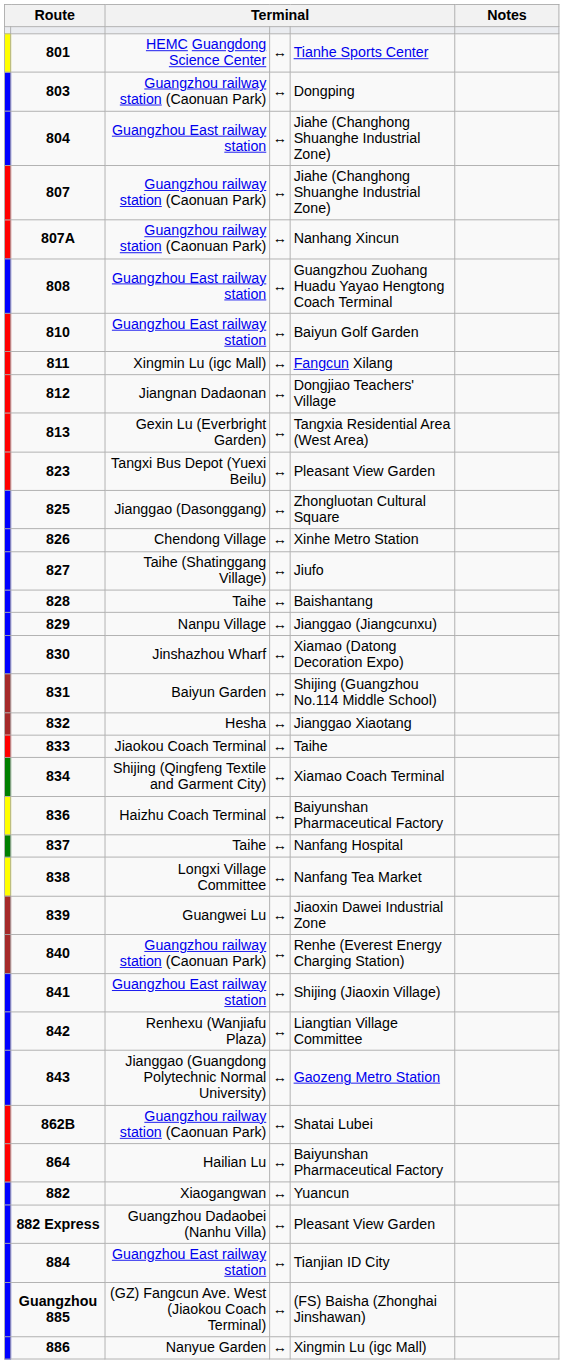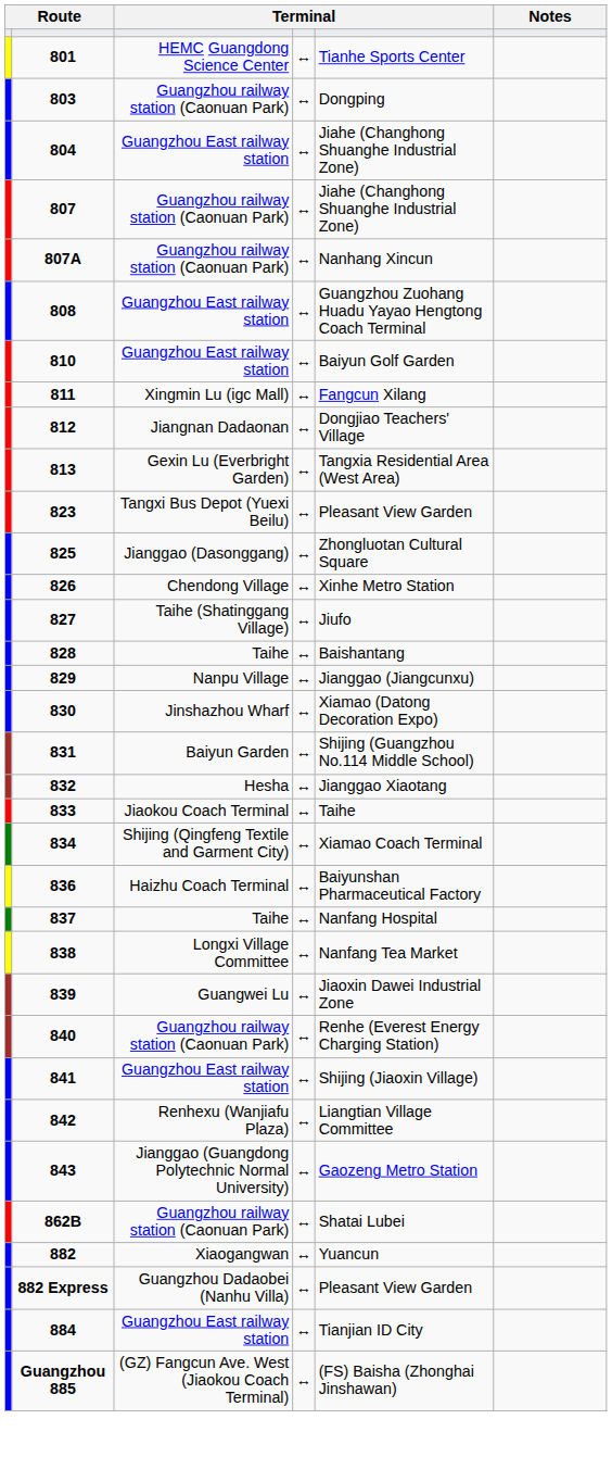 <table class="wikitable sortable" style="width:100%; text-align:center;">
 <tr>
 <th colspan="2" width="18%">Route</th>
 <th colspan="3">Terminal</th>
 <th width="19%">Notes</th>
 </tr>
 <tr style="background:#EAECF0" height=0>
 <td width="1%"></td>
 <td></td>
 <td width="30%"></td>
 <td></td>
 <td width="30%"></td>
 <td></td>
 </tr>
 <tr>
 <td style="background:yellow"></td>
 <td><strong>801</strong></td>
 <td align=right><a href='#'>HEMC</a> <a href='#'>Guangdong Science Center</a></td>
 <td>↔</td>
 <td align=left><a href='#'>Tianhe Sports Center</a></td>
 <td></td>
 </tr>
 <tr>
 <td style="background:blue"></td>
 <td><strong>803</strong></td>
 <td align=right><a href='#'>Guangzhou railway station</a> (Caonuan Park)</td>
 <td>↔</td>
 <td align=left>Dongping</td>
 <td></td>
 </tr>
 <tr>
 <td style="background:blue"></td>
 <td><strong>804</strong></td>
 <td align=right><a href='#'>Guangzhou East railway station</a></td>
 <td>↔</td>
 <td align=left>Jiahe (Changhong Shuanghe Industrial Zone)</td>
 <td></td>
 </tr>
 <tr>
 <td style="background:red"></td>
 <td><strong>807</strong></td>
 <td align=right><a href='#'>Guangzhou railway station</a> (Caonuan Park)</td>
 <td>↔</td>
 <td align=left>Jiahe (Changhong Shuanghe Industrial Zone)</td>
 <td></td>
 </tr>
 <tr>
 <td style="background:red"></td>
 <td><strong>807A</strong></td>
 <td align=right><a href='#'>Guangzhou railway station</a> (Caonuan Park)</td>
 <td>↔</td>
 <td align=left>Nanhang Xincun</td>
 <td></td>
 </tr>
 <tr>
 <td style="background:blue"></td>
 <td><strong>808</strong></td>
 <td align=right><a href='#'>Guangzhou East railway station</a></td>
 <td>↔</td>
 <td align=left>Guangzhou Zuohang Huadu Yayao Hengtong Coach Terminal</td>
 <td></td>
 </tr>
 <tr>
 <td style="background:red"></td>
 <td><strong>810</strong></td>
 <td align=right><a href='#'>Guangzhou East railway station</a></td>
 <td>↔</td>
 <td align=left>Baiyun Golf Garden</td>
 <td></td>
 </tr>
 <tr>
 <td style="background:red"></td>
 <td><strong>811</strong></td>
 <td align=right>Xingmin Lu (igc Mall)</td>
 <td>↔</td>
 <td align=left><a href='#'>Fangcun</a> Xilang</td>
 <td></td>
 </tr>
 <tr>
 <td style="background:red"></td>
 <td><strong>812</strong></td>
 <td align=right>Jiangnan Dadaonan</td>
 <td>↔</td>
 <td align=left>Dongjiao Teachers' Village</td>
 <td></td>
 </tr>
 <tr>
 <td style="background:red"></td>
 <td><strong>813</strong></td>
 <td align=right>Gexin Lu (Everbright Garden)</td>
 <td>↔</td>
 <td align=left>Tangxia Residential Area (West Area)</td>
 <td></td>
 </tr>
 <tr>
 <td style="background:red"></td>
 <td><strong>823</strong></td>
 <td align=right>Tangxi Bus Depot (Yuexi Beilu)</td>
 <td>↔</td>
 <td align=left>Pleasant View Garden</td>
 <td></td>
 </tr>
 <tr>
 <td style="background:blue"></td>
 <td><strong>825</strong></td>
 <td align=right>Jianggao (Dasonggang)</td>
 <td>↔</td>
 <td align=left>Zhongluotan Cultural Square</td>
 <td></td>
 </tr>
 <tr>
 <td style="background:blue"></td>
 <td><strong>826</strong></td>
 <td align=right>Chendong Village</td>
 <td>↔</td>
 <td align=left>Xinhe Metro Station</td>
 <td></td>
 </tr>
 <tr>
 <td style="background:blue"></td>
 <td><strong>827</strong></td>
 <td align=right>Taihe (Shatinggang Village)</td>
 <td>↔</td>
 <td align=left>Jiufo</td>
 <td></td>
 </tr>
 <tr>
 <td style="background:blue"></td>
 <td><strong>828</strong></td>
 <td align=right>Taihe</td>
 <td>↔</td>
 <td align=left>Baishantang</td>
 <td></td>
 </tr>
 <tr>
 <td style="background:blue"></td>
 <td><strong>829</strong></td>
 <td align=right>Nanpu Village</td>
 <td>↔</td>
 <td align=left>Jianggao (Jiangcunxu)</td>
 <td></td>
 </tr>
 <tr>
 <td style="background:blue"></td>
 <td><strong>830</strong></td>
 <td align=right>Jinshazhou Wharf</td>
 <td>↔</td>
 <td align=left>Xiamao (Datong Decoration Expo)</td>
 <td></td>
 </tr>
 <tr>
 <td style="background:brown"></td>
 <td><strong>831</strong></td>
 <td align=right>Baiyun Garden</td>
 <td>↔</td>
 <td align=left>Shijing (Guangzhou No.114 Middle School)</td>
 <td></td>
 </tr>
 <tr>
 <td style="background:brown"></td>
 <td><strong>832</strong></td>
 <td align=right>Hesha</td>
 <td>↔</td>
 <td align=left>Jianggao Xiaotang</td>
 <td></td>
 </tr>
 <tr>
 <td style="background:red"></td>
 <td><strong>833</strong></td>
 <td align=right>Jiaokou Coach Terminal</td>
 <td>↔</td>
 <td align=left>Taihe</td>
 <td></td>
 </tr>
 <tr>
 <td style="background:green"></td>
 <td><strong>834</strong></td>
 <td align=right>Shijing (Qingfeng Textile and Garment City)</td>
 <td>↔</td>
 <td align=left>Xiamao Coach Terminal</td>
 <td></td>
 </tr>
 <tr>
 <td style="background:yellow"></td>
 <td><strong>836</strong></td>
 <td align=right>Haizhu Coach Terminal</td>
 <td>↔</td>
 <td align=left>Baiyunshan Pharmaceutical Factory</td>
 <td></td>
 </tr>
 <tr>
 <td style="background:green"></td>
 <td><strong>837</strong></td>
 <td align=right>Taihe</td>
 <td>↔</td>
 <td align=left>Nanfang Hospital</td>
 <td></td>
 </tr>
 <tr>
 <td style="background:yellow"></td>
 <td><strong>838</strong></td>
 <td align=right>Longxi Village Committee</td>
 <td>↔</td>
 <td align=left>Nanfang Tea Market</td>
 <td></td>
 </tr>
 <tr>
 <td style="background:brown"></td>
 <td><strong>839</strong></td>
 <td align=right>Guangwei Lu</td>
 <td>↔</td>
 <td align=left>Jiaoxin Dawei Industrial Zone</td>
 <td></td>
 </tr>
 <tr>
 <td style="background:brown"></td>
 <td><strong>840</strong></td>
 <td align=right><a href='#'>Guangzhou railway station</a> (Caonuan Park)</td>
 <td>↔</td>
 <td align=left>Renhe (Everest Energy Charging Station)</td>
 <td></td>
 </tr>
 <tr>
 <td style="background:blue"></td>
 <td><strong>841</strong></td>
 <td align=right><a href='#'>Guangzhou East railway station</a></td>
 <td>↔</td>
 <td align=left>Shijing (Jiaoxin Village)</td>
 <td></td>
 </tr>
 <tr>
 <td style="background:blue"></td>
 <td><strong>842</strong></td>
 <td align=right>Renhexu (Wanjiafu Plaza)</td>
 <td>↔</td>
 <td align=left>Liangtian Village Committee</td>
 <td></td>
 </tr>
 <tr>
 <td style="background:blue"></td>
 <td><strong>843</strong></td>
 <td align=right>Jianggao (Guangdong Polytechnic Normal University)</td>
 <td>↔</td>
 <td align=left><a href='#'>Gaozeng Metro Station</a></td>
 <td></td>
 </tr>
 <tr>
 <td style="background:red"></td>
 <td><strong>862B</strong></td>
 <td align=right><a href='#'>Guangzhou railway station</a> (Caonuan Park)</td>
 <td>↔</td>
 <td align=left>Shatai Lubei</td>
 <td></td>
 </tr>
 <tr>
-<td style="background:red"></td>
-<td><strong>864</strong></td>
-<td align=right>Hailian Lu</td>
-<td>↔</td>
-<td align=left>Baiyunshan Pharmaceutical Factory</td>
-<td></td>
-</tr>
-<tr>
 <td style="background:blue"></td>
 <td><strong>882</strong></td>
 <td align=right>Xiaogangwan</td>
 <td>↔</td>
 <td align=left>Yuancun</td>
 <td></td>
 </tr>
 <tr>
 <td style="background:blue"></td>
 <td><strong>882 Express</strong></td>
 <td align=right>Guangzhou Dadaobei (Nanhu Villa)</td>
 <td>↔</td>
 <td align=left>Pleasant View Garden</td>
 <td></td>
 </tr>
 <tr>
 <td style="background:blue"></td>
 <td><strong>884</strong></td>
 <td align=right><a href='#'>Guangzhou East railway station</a></td>
 <td>↔</td>
 <td align=left>Tianjian ID City</td>
 <td></td>
 </tr>
 <tr>
 <td style="background:blue"></td>
 <td><strong>Guangzhou 885</strong></td>
 <td align=right>(GZ) Fangcun Ave. West (Jiaokou Coach Terminal)</td>
 <td>↔</td>
 <td align=left>(FS) Baisha (Zhonghai Jinshawan)</td>
 <td></td>
 </tr>
-<tr>
-<td style="background:blue"></td>
-<td><strong>886</strong></td>
-<td align=right>Nanyue Garden</td>
-<td>↔</td>
-<td align=left>Xingmin Lu (igc Mall)</td>
-<td></td>
-</tr>
 </table>
